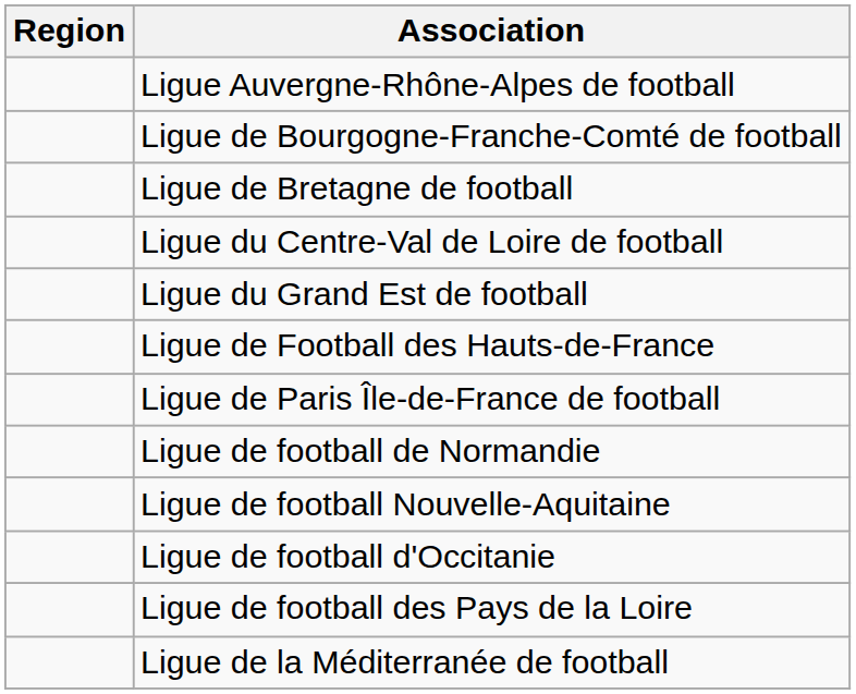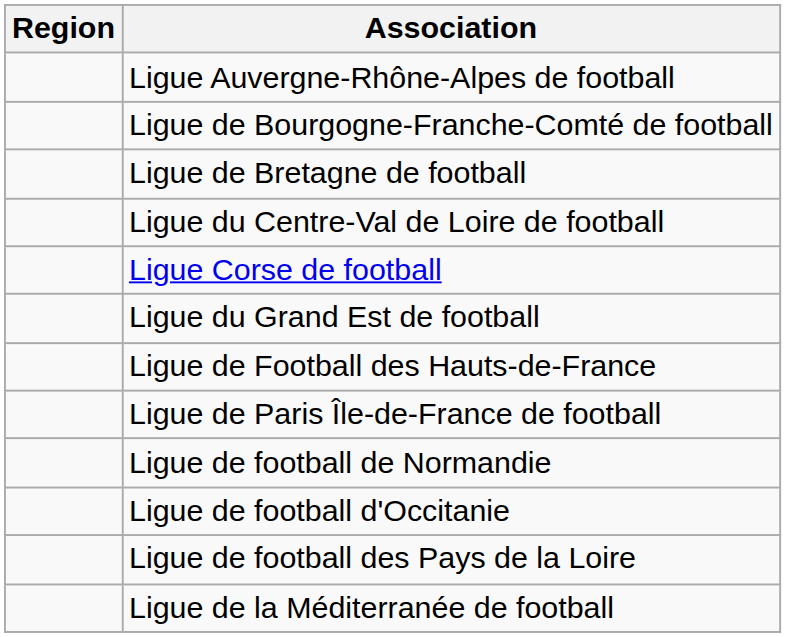 <table class="wikitable sortable">
 <tr>
 <th>Region</th>
 <th>Association</th>
 </tr>
 <tr>
 <td></td>
 <td>Ligue Auvergne-Rhône-Alpes de football</td>
 </tr>
 <tr>
 <td></td>
 <td>Ligue de Bourgogne-Franche-Comté de football</td>
 </tr>
 <tr>
 <td></td>
 <td>Ligue de Bretagne de football</td>
 </tr>
 <tr>
 <td></td>
 <td>Ligue du Centre-Val de Loire de football</td>
 </tr>
 <tr>
 <td></td>
+<td><a href='#'>Ligue Corse de football</a></td>
+</tr>
+<tr>
+<td></td>
 <td>Ligue du Grand Est de football</td>
 </tr>
 <tr>
 <td></td>
 <td>Ligue de Football des Hauts-de-France</td>
 </tr>
 <tr>
 <td></td>
 <td>Ligue de Paris Île-de-France de football</td>
 </tr>
 <tr>
 <td></td>
 <td>Ligue de football de Normandie</td>
 </tr>
 <tr>
 <td></td>
-<td>Ligue de football Nouvelle-Aquitaine</td>
-</tr>
-<tr>
-<td></td>
 <td>Ligue de football d'Occitanie</td>
 </tr>
 <tr>
 <td></td>
 <td>Ligue de football des Pays de la Loire</td>
 </tr>
 <tr>
 <td></td>
 <td>Ligue de la Méditerranée de football</td>
 </tr>
 </table>
